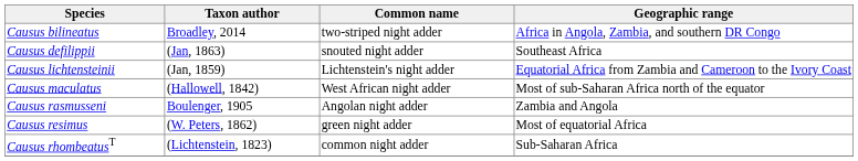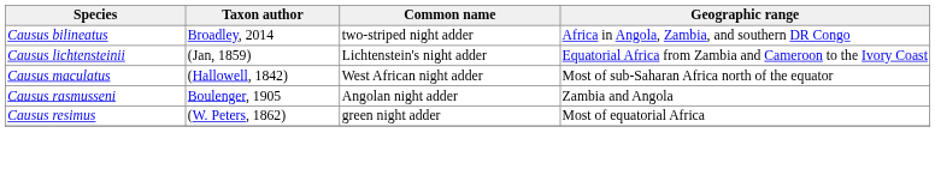 <table cellspacing=0 cellpadding=2 border=1 style="border-collapse: collapse;">
 <tr>
 <th bgcolor="#f0f0f0">Species</th>
 <th bgcolor="#f0f0f0">Taxon author</th>
 <th bgcolor="#f0f0f0">Common name</th>
 <th bgcolor="#f0f0f0">Geographic range</th>
 </tr>
 <tr>
 <td><em><a href='#'>Causus bilineatus</a></em></td>
 <td><a href='#'>Broadley</a>, 2014</td>
 <td>two-striped night adder</td>
 <td style="width:40%"><a href='#'>Africa</a> in <a href='#'>Angola</a>, <a href='#'>Zambia</a>, and southern <a href='#'>DR Congo</a></td>
-</tr>
-<tr>
-<td><em><a href='#'>Causus defilippii</a></em></td>
-<td>(<a href='#'>Jan</a>, 1863)</td>
-<td>snouted night adder</td>
-<td>Southeast Africa</td>
 </tr>
 <tr>
 <td><em><a href='#'>Causus lichtensteinii</a></em></td>
 <td>(Jan, 1859)</td>
 <td>Lichtenstein's night adder</td>
 <td><a href='#'>Equatorial Africa</a> from Zambia and <a href='#'>Cameroon</a> to the <a href='#'>Ivory Coast</a></td>
 </tr>
 <tr>
 <td><em><a href='#'>Causus maculatus</a></em></td>
 <td>(<a href='#'>Hallowell</a>, 1842)</td>
 <td>West African night adder</td>
 <td>Most of sub-Saharan Africa north of the equator</td>
 </tr>
 <tr>
 <td><em><a href='#'>Causus rasmusseni</a></em></td>
 <td><a href='#'>Boulenger</a>, 1905</td>
 <td>Angolan night adder</td>
 <td>Zambia and Angola</td>
 </tr>
 <tr>
 <td><em><a href='#'>Causus resimus</a></em></td>
 <td>(<a href='#'>W. Peters</a>, 1862)</td>
 <td>green night adder</td>
 <td>Most of equatorial Africa</td>
 </tr>
 <tr>
-<td><em><a href='#'>Causus rhombeatus</a></em><span><sup>T</sup></span></td>
-<td>(<a href='#'>Lichtenstein</a>, 1823)</td>
-<td>common night adder</td>
-<td>Sub-Saharan Africa</td>
-</tr>
-<tr>
 </tr>
 </table>
